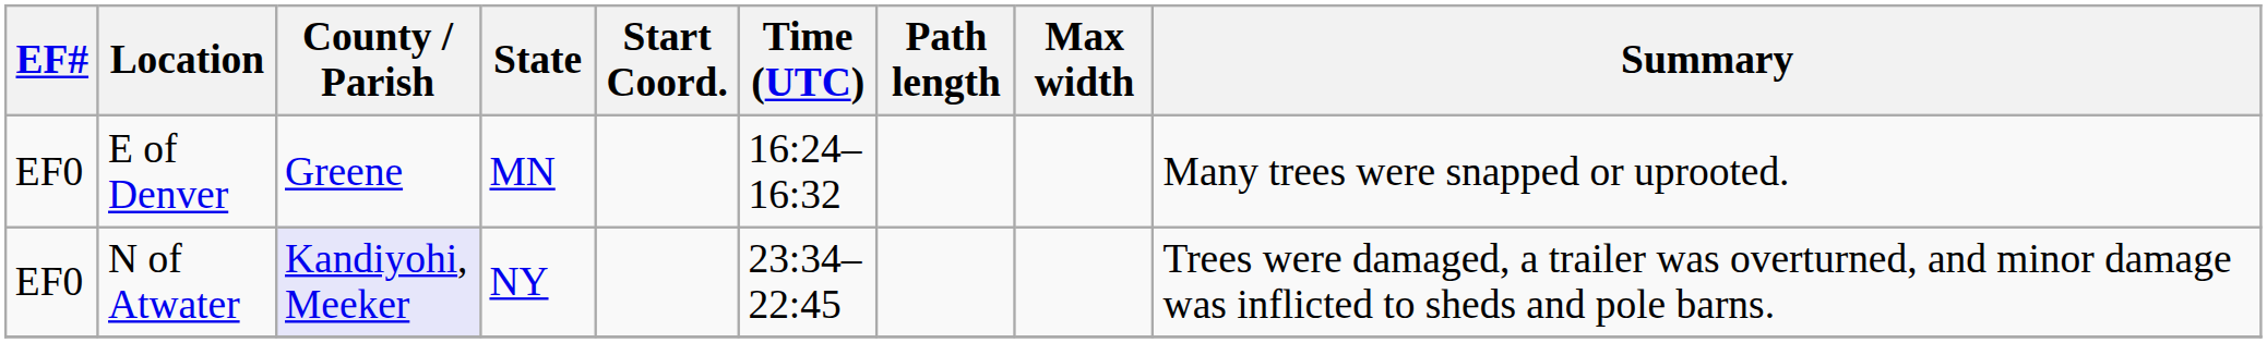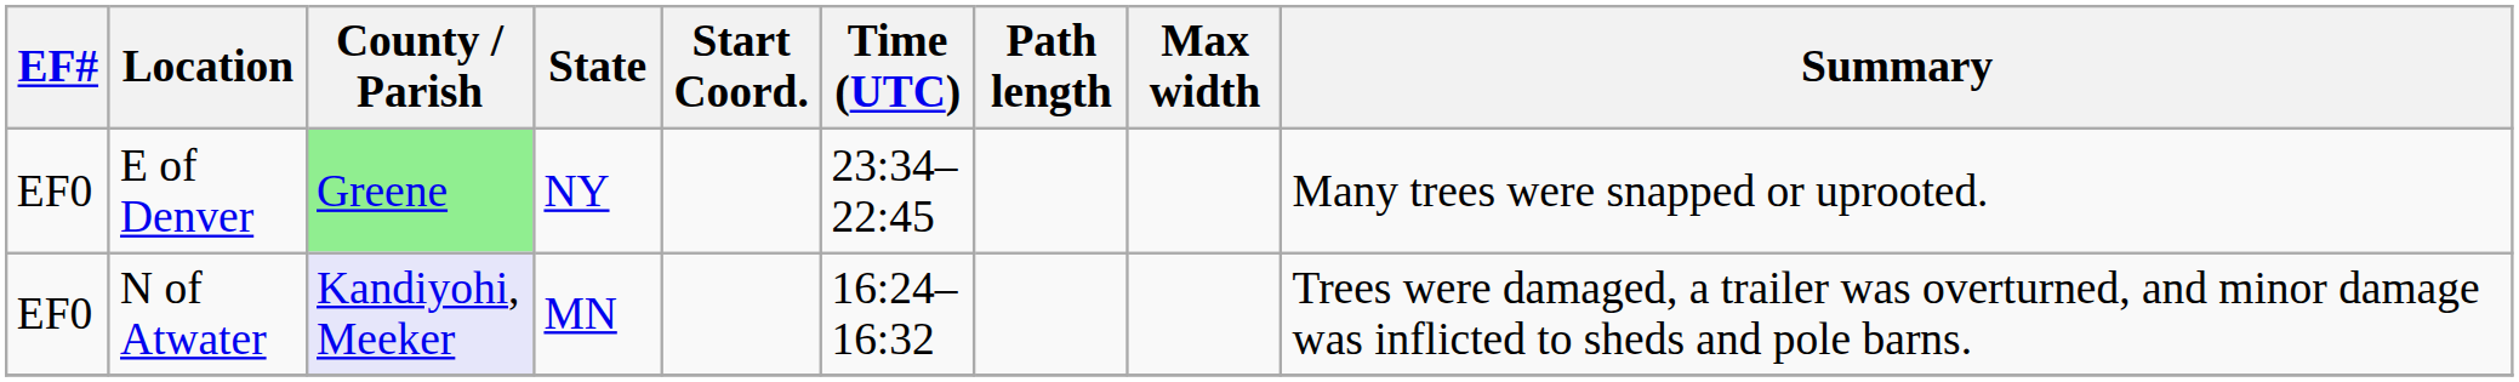 <table class="wikitable sortable" style="width:100%;">
 <tr>
 <th scope="col" style="width:3%; text-align:center;"><a href='#'>EF#</a></th>
 <th scope="col" style="width:7%; text-align:center;" class="unsortable">Location</th>
 <th scope="col" style="width:6%; text-align:center;" class="unsortable">County / Parish</th>
 <th scope="col" style="width:5%; text-align:center;">State</th>
 <th scope="col" style="width:6%; text-align:center;">Start Coord.</th>
 <th scope="col" style="width:6%; text-align:center;">Time (<a href='#'>UTC</a>)</th>
 <th scope="col" style="width:6%; text-align:center;">Path length</th>
 <th scope="col" style="width:6%; text-align:center;">Max width</th>
 <th scope="col" class="unsortable" style="width:48%; text-align:center;">Summary</th>
 </tr>
 <tr>
 <td bgcolor=>EF0</td>
 <td>E of <a href='#'>Denver</a></td>
-<td><a href='#'>Greene</a></td>
-<td><a href='#'>MN</a></td>
+<td style="background: lightgreen;"><a href='#'>Greene</a></td>
+<td><a href='#'>NY</a></td>
 <td></td>
-<td>16:24–16:32</td>
+<td>23:34–22:45</td>
 <td></td>
 <td></td>
 <td>Many trees were snapped or uprooted.</td>
 </tr>
 <tr>
 <td bgcolor=>EF0</td>
 <td>N of <a href='#'>Atwater</a></td>
 <td style="background: lavender;"><a href='#'>Kandiyohi</a>, <a href='#'>Meeker</a></td>
-<td><a href='#'>NY</a></td>
+<td><a href='#'>MN</a></td>
 <td></td>
-<td>23:34–22:45</td>
+<td>16:24–16:32</td>
 <td></td>
 <td></td>
 <td>Trees were damaged, a trailer was overturned, and minor damage was inflicted to sheds and pole barns.</td>
 </tr>
 <tr>
 </tr>
 </table>
